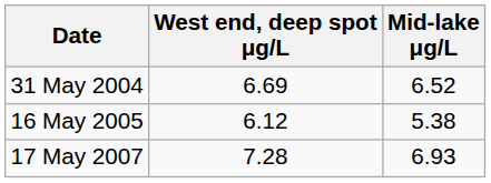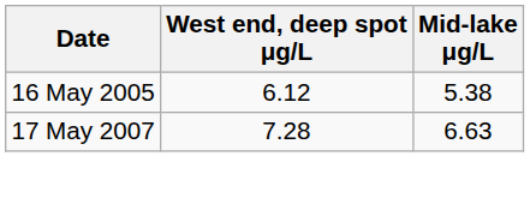 <table class="wikitable sortable" style="text-align:center;">
 <tr>
 <th>Date</th>
 <th>West end, deep spot<br>μg/L</th>
 <th>Mid-lake<br>μg/L</th>
-</tr>
-<tr>
-<td>31 May 2004</td>
-<td>6.69</td>
-<td>6.52</td>
 </tr>
 <tr>
 <td>16 May 2005</td>
 <td>6.12</td>
 <td>5.38</td>
 </tr>
 <tr>
 <td>17 May 2007</td>
 <td>7.28</td>
-<td>6.93</td>
+<td>6.63</td>
 </tr>
 </table>
